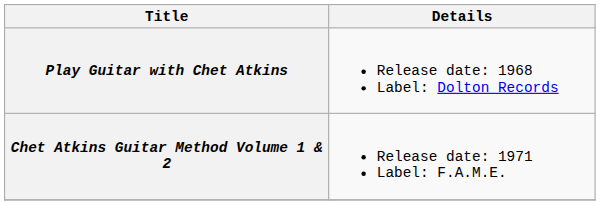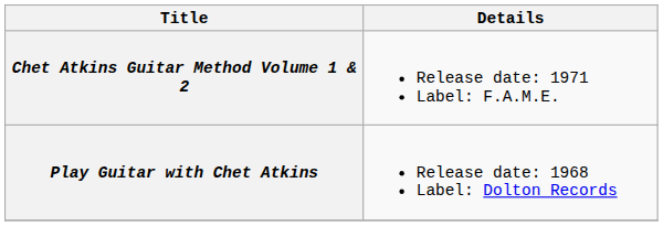 <table class="wikitable plainrowheaders">
 <tr>
 <th style="width:22em;">Title</th>
 <th style="width:18em;">Details</th>
 </tr>
 <tr>
+<th scope="row"><em>Chet Atkins Guitar Method Volume 1 & 2</em></th>
+<td><br><ul><li>Release date: 1971</li><li>Label: F.A.M.E.</li></ul></td>
+</tr>
+<tr>
 <th scope="row"><em>Play Guitar with Chet Atkins</em></th>
 <td><br><ul><li>Release date: 1968</li><li>Label: <a href='#'>Dolton Records</a></li></ul></td>
 </tr>
 <tr>
-<th scope="row"><em>Chet Atkins Guitar Method Volume 1 & 2</em></th>
-<td><br><ul><li>Release date: 1971</li><li>Label: F.A.M.E.</li></ul></td>
-</tr>
-<tr>
 </tr>
 </table>
